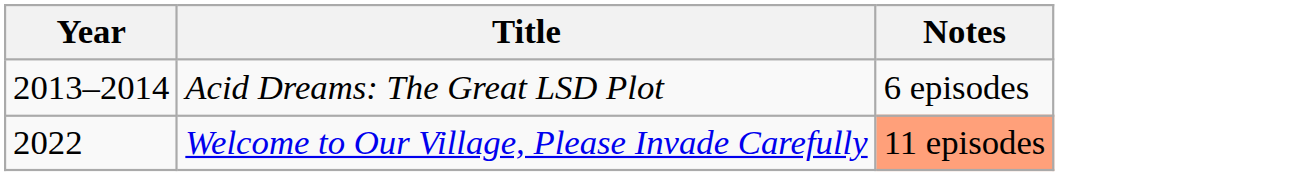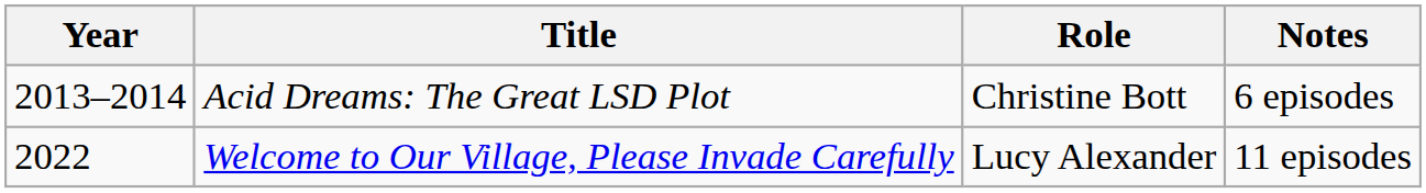 <table class="wikitable sortable">
 <tr>
 <th>Year</th>
 <th>Title</th>
+<th>Role</th>
 <th>Notes</th>
 </tr>
 <tr>
 <td>2013–2014</td>
 <td><em>Acid Dreams: The Great LSD Plot</em></td>
+<td>Christine Bott</td>
 <td>6 episodes</td>
 </tr>
 <tr>
 <td>2022</td>
 <td><em><a href='#'>Welcome to Our Village, Please Invade Carefully</a></em></td>
-<td style="background: lightsalmon;">11 episodes</td>
+<td>Lucy Alexander</td>
+<td>11 episodes</td>
 </tr>
 </table>
